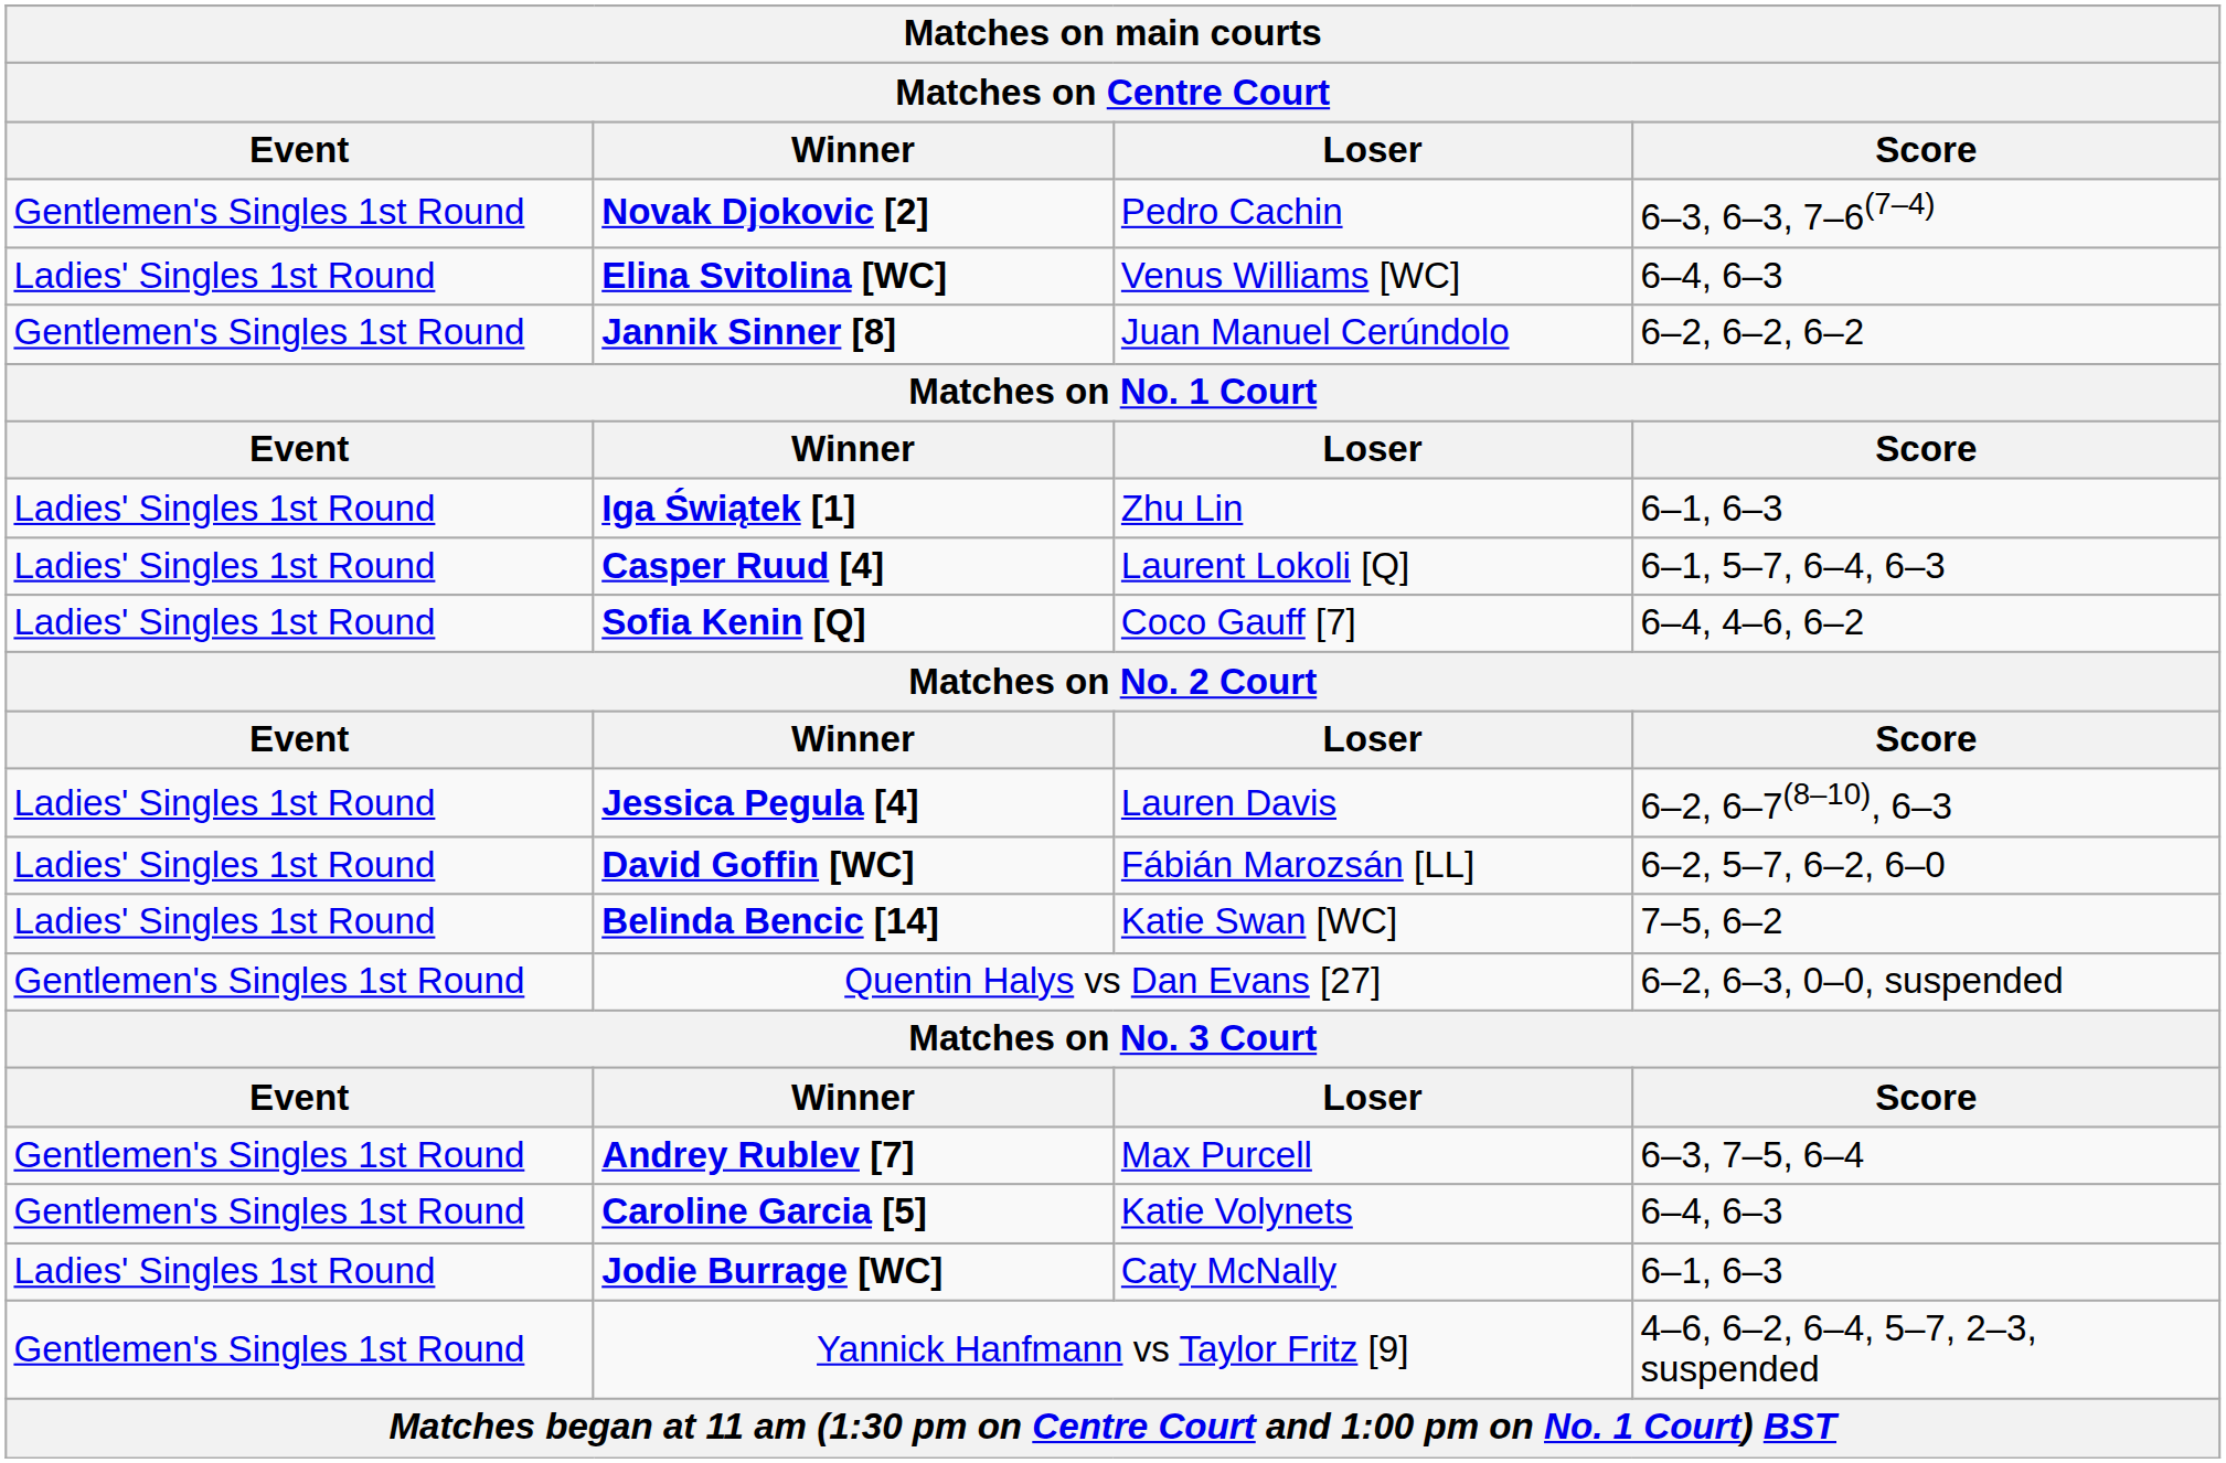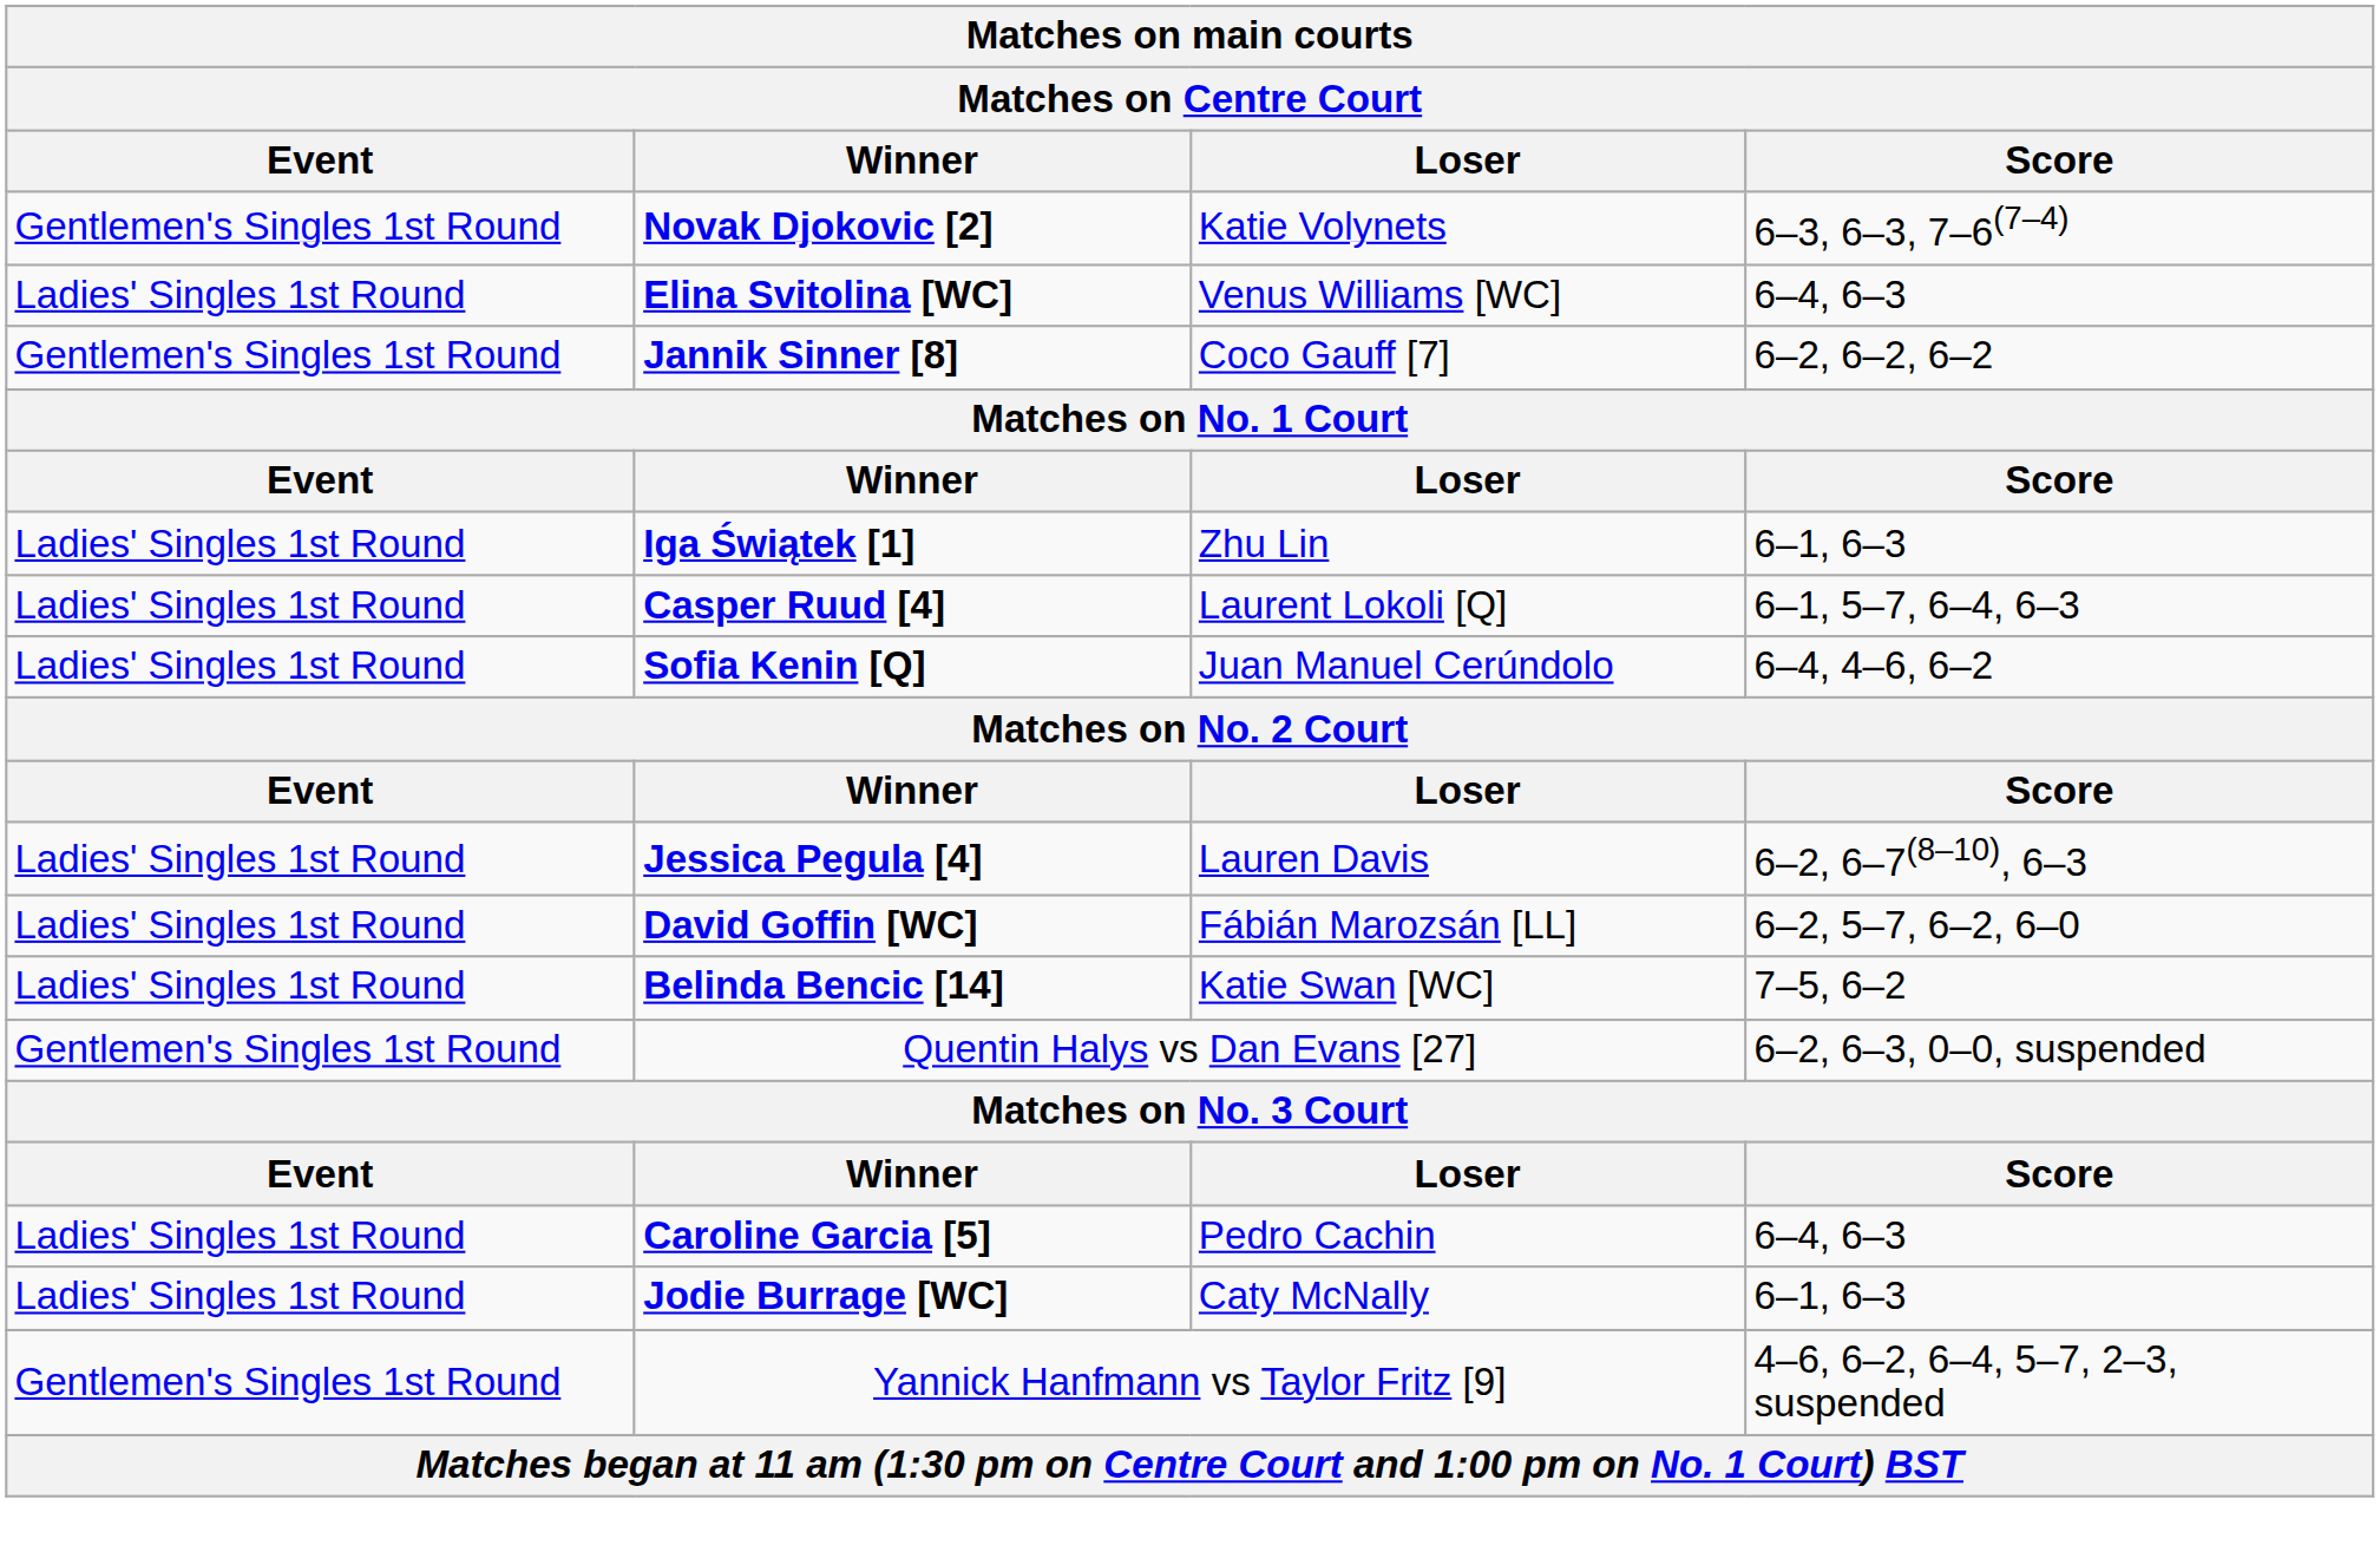 <table class="wikitable collapsible uncollapsed" style="margin:auto;">
 <tr>
 <th colspan="4" style="white-space:nowrap;">Matches on main courts</th>
 </tr>
 <tr>
 <th colspan="4">Matches on <a href='#'>Centre Court</a></th>
 </tr>
 <tr>
 <th width="250">Event</th>
 <th width="220">Winner</th>
 <th width="220">Loser</th>
 <th width="250">Score</th>
 </tr>
 <tr>
 <td><a href='#'>Gentlemen's Singles 1st Round</a></td>
 <td><strong> <a href='#'>Novak Djokovic</a> [2]</strong></td>
-<td> <a href='#'>Pedro Cachin</a></td>
+<td> <a href='#'>Katie Volynets</a></td>
 <td>6–3, 6–3, 7–6<sup>(7–4)</sup></td>
 </tr>
 <tr>
 <td><a href='#'>Ladies' Singles 1st Round</a></td>
 <td><strong> <a href='#'>Elina Svitolina</a> [WC]</strong></td>
 <td> <a href='#'>Venus Williams</a> [WC]</td>
 <td>6–4, 6–3</td>
 </tr>
 <tr>
 <td><a href='#'>Gentlemen's Singles 1st Round</a></td>
 <td><strong> <a href='#'>Jannik Sinner</a> [8]</strong></td>
-<td> <a href='#'>Juan Manuel Cerúndolo</a></td>
+<td> <a href='#'>Coco Gauff</a> [7]</td>
 <td>6–2, 6–2, 6–2</td>
 </tr>
 <tr>
 <th colspan="4">Matches on <a href='#'>No. 1 Court</a></th>
 </tr>
 <tr>
 <th width="220">Event</th>
 <th width="220">Winner</th>
 <th width="220">Loser</th>
 <th width="250">Score</th>
 </tr>
 <tr>
 <td><a href='#'>Ladies' Singles 1st Round</a></td>
 <td><strong> <a href='#'>Iga Świątek</a> [1]</strong></td>
 <td> <a href='#'>Zhu Lin</a></td>
 <td>6–1, 6–3</td>
 </tr>
 <tr>
 <td><a href='#'>Ladies' Singles 1st Round</a></td>
 <td><strong> <a href='#'>Casper Ruud</a> [4]</strong></td>
 <td> <a href='#'>Laurent Lokoli</a> [Q]</td>
 <td>6–1, 5–7, 6–4, 6–3</td>
 </tr>
 <tr>
 <td><a href='#'>Ladies' Singles 1st Round</a></td>
 <td><strong> <a href='#'>Sofia Kenin</a> [Q]</strong></td>
-<td> <a href='#'>Coco Gauff</a> [7]</td>
+<td> <a href='#'>Juan Manuel Cerúndolo</a></td>
 <td>6–4, 4–6, 6–2</td>
 </tr>
 <tr>
 <th colspan="4">Matches on <a href='#'>No. 2 Court</a></th>
 </tr>
 <tr>
 <th width="250">Event</th>
 <th width="220">Winner</th>
 <th width="220">Loser</th>
 <th width="220">Score</th>
 </tr>
 <tr>
 <td><a href='#'>Ladies' Singles 1st Round</a></td>
 <td><strong> <a href='#'>Jessica Pegula</a> [4]</strong></td>
 <td> <a href='#'>Lauren Davis</a></td>
 <td>6–2, 6–7<sup>(8–10)</sup>, 6–3</td>
 </tr>
 <tr>
 <td><a href='#'>Ladies' Singles 1st Round</a></td>
 <td><strong> <a href='#'>David Goffin</a> [WC]</strong></td>
 <td> <a href='#'>Fábián Marozsán</a> [LL]</td>
 <td>6–2, 5–7, 6–2, 6–0</td>
 </tr>
 <tr>
 <td><a href='#'>Ladies' Singles 1st Round</a></td>
 <td><strong> <a href='#'>Belinda Bencic</a> [14]</strong></td>
 <td> <a href='#'>Katie Swan</a> [WC]</td>
 <td>7–5, 6–2</td>
 </tr>
 <tr>
 <td><a href='#'>Gentlemen's Singles 1st Round</a></td>
 <td colspan="2" align="center"> <a href='#'>Quentin Halys</a> vs  <a href='#'>Dan Evans</a> [27]</td>
 <td>6–2, 6–3, 0–0, suspended</td>
 </tr>
 <tr>
 <th colspan="4">Matches on <a href='#'>No. 3 Court</a></th>
 </tr>
 <tr>
 <th width="250">Event</th>
 <th width="220">Winner</th>
 <th width="220">Loser</th>
 <th width="220">Score</th>
 </tr>
 <tr>
-<td><a href='#'>Gentlemen's Singles 1st Round</a></td>
-<td><strong> <a href='#'>Andrey Rublev</a> [7]</strong></td>
-<td> <a href='#'>Max Purcell</a></td>
-<td>6–3, 7–5, 6–4</td>
-</tr>
-<tr>
-<td><a href='#'>Gentlemen's Singles 1st Round</a></td>
+<td><a href='#'>Ladies' Singles 1st Round</a></td>
 <td><strong> <a href='#'>Caroline Garcia</a> [5]</strong></td>
-<td> <a href='#'>Katie Volynets</a></td>
+<td> <a href='#'>Pedro Cachin</a></td>
 <td>6–4, 6–3</td>
 </tr>
 <tr>
 <td><a href='#'>Ladies' Singles 1st Round</a></td>
 <td><strong> <a href='#'>Jodie Burrage</a> [WC]</strong></td>
 <td> <a href='#'>Caty McNally</a></td>
 <td>6–1, 6–3</td>
 </tr>
 <tr>
 <td><a href='#'>Gentlemen's Singles 1st Round</a></td>
 <td colspan="2" align="center"> <a href='#'>Yannick Hanfmann</a> vs  <a href='#'>Taylor Fritz</a> [9]</td>
 <td>4–6, 6–2, 6–4, 5–7, 2–3, suspended</td>
 </tr>
 <tr>
 <th colspan=4><em>Matches began at 11 am (1:30 pm on <a href='#'>Centre Court</a> and 1:00 pm on <a href='#'>No. 1 Court</a>) <a href='#'>BST</a></em></th>
 </tr>
 </table>
